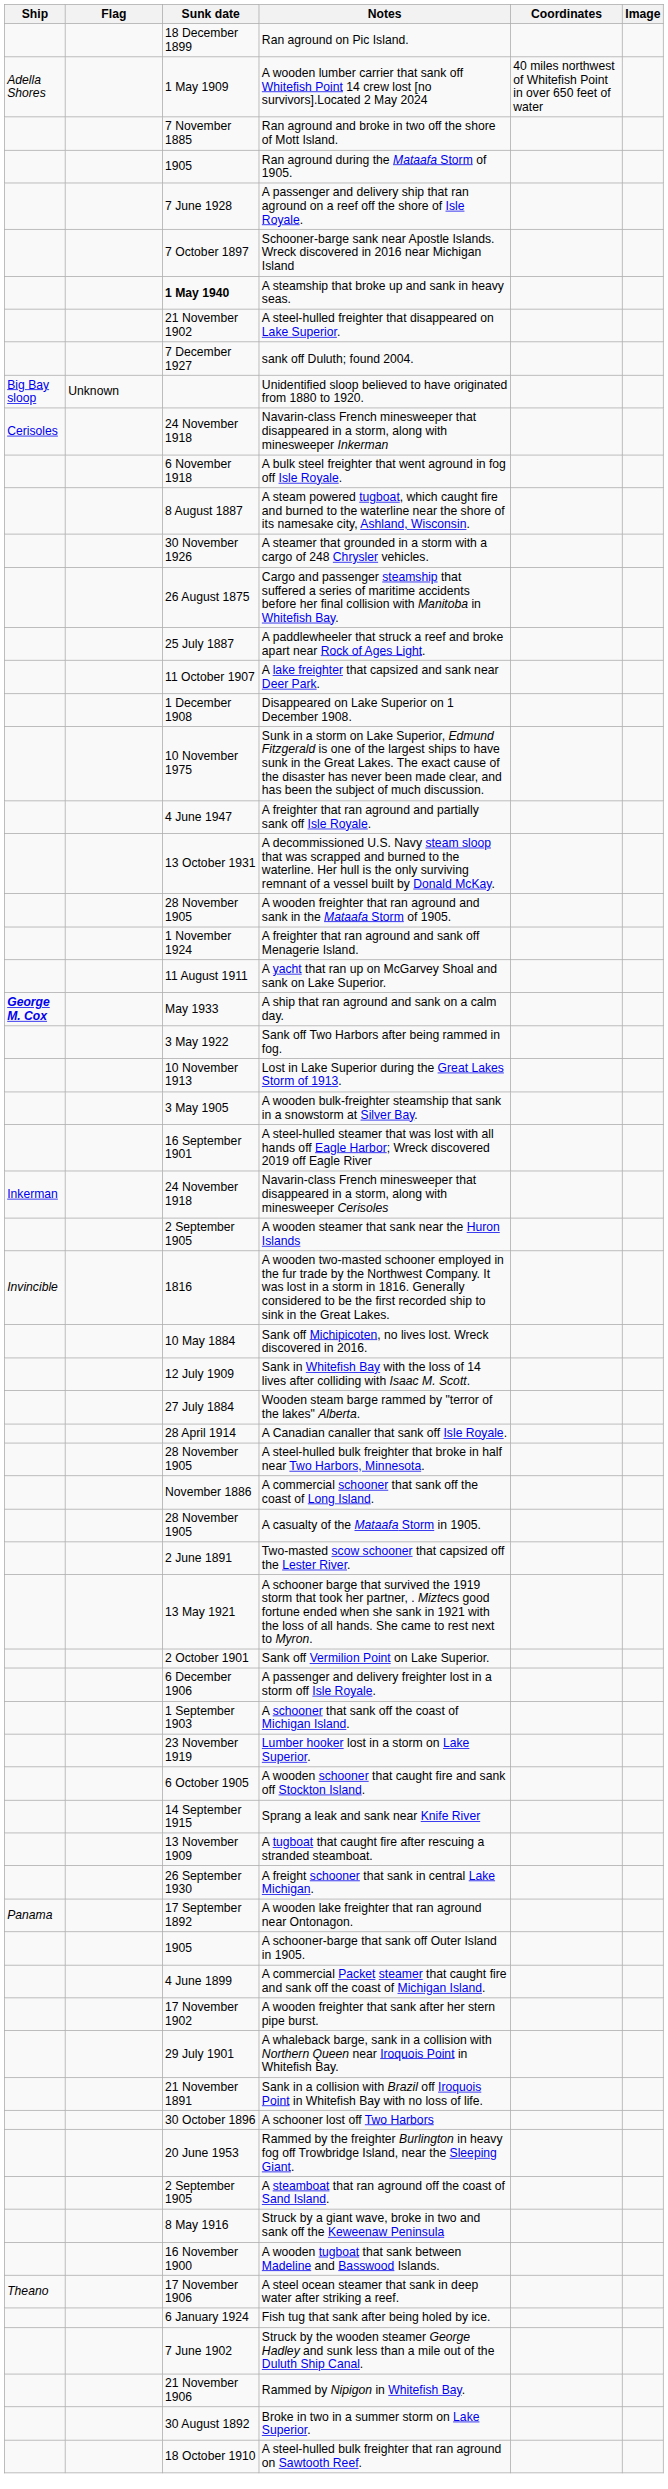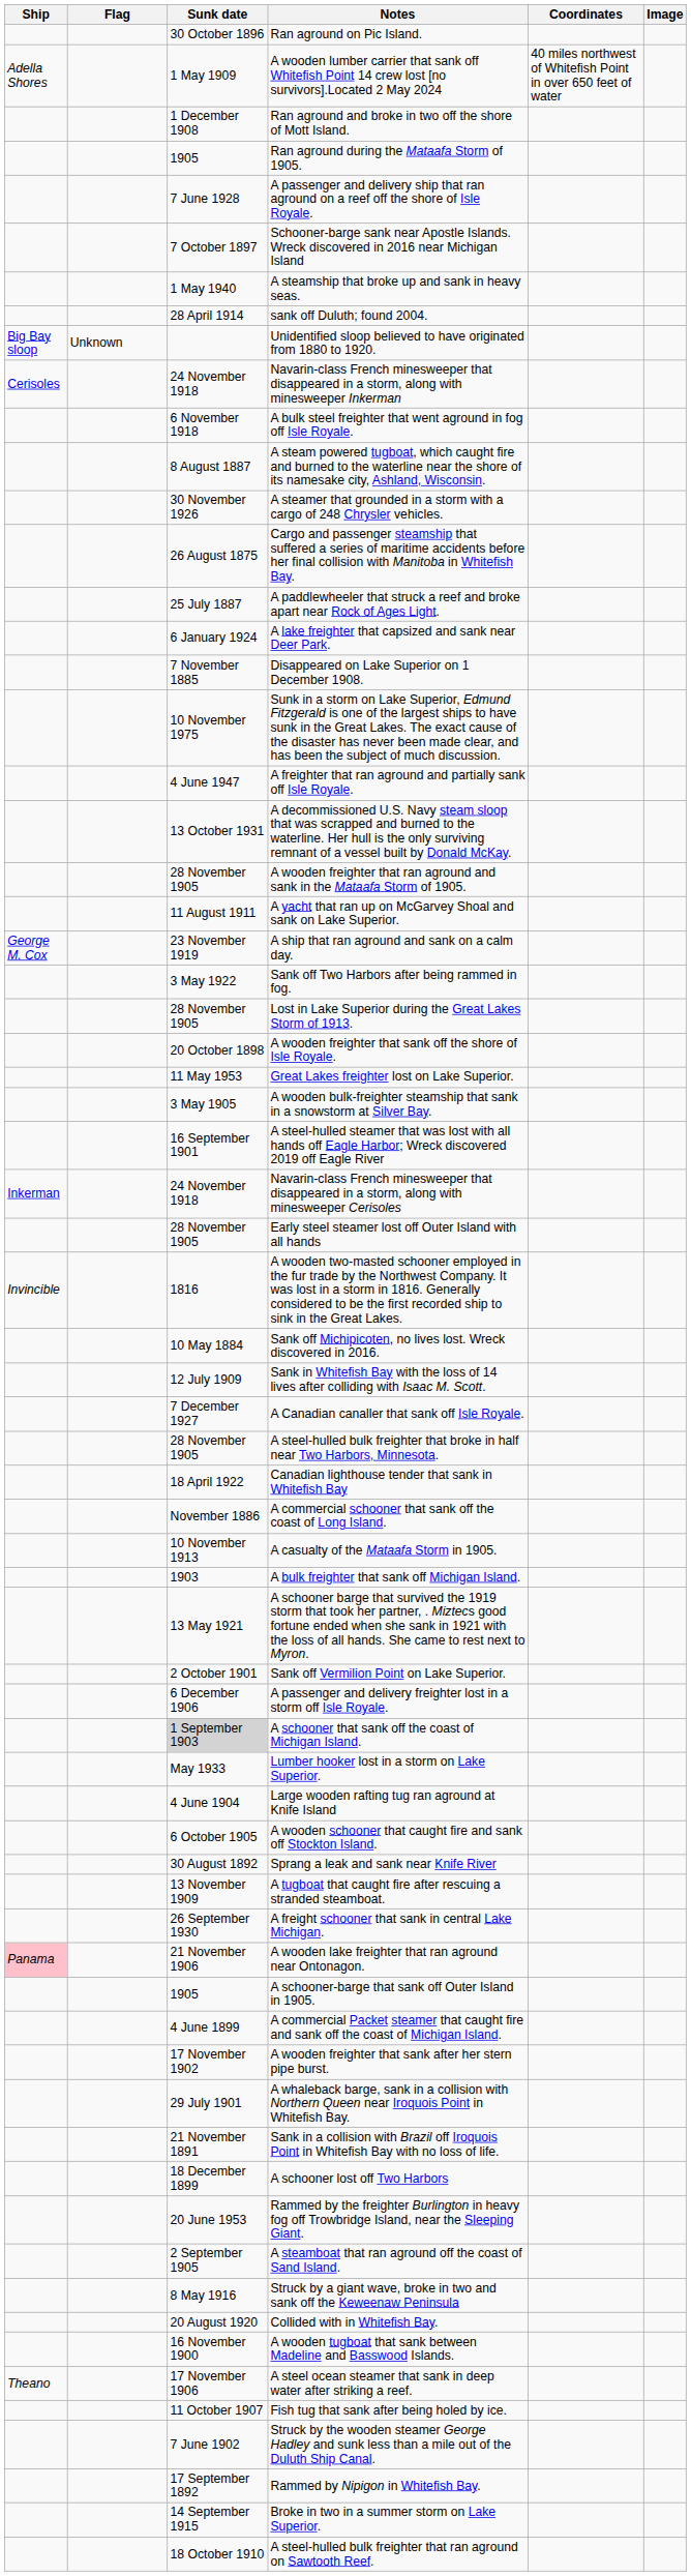 <table class="wikitable sortable">
 <tr>
 <th>Ship</th>
 <th width=120>Flag</th>
 <th data-sort-type="date" width=120>Sunk date</th>
 <th class=unsortable>Notes</th>
 <th>Coordinates</th>
 <th class=unsortable>Image</th>
 </tr>
 <tr>
 <td></td>
 <td></td>
-<td>18 December 1899</td>
+<td>30 October 1896</td>
 <td>Ran aground on Pic Island.</td>
 <td></td>
 <td></td>
 </tr>
 <tr>
 <td><em>Adella Shores</em></td>
 <td></td>
 <td>1 May 1909</td>
 <td>A wooden lumber carrier that sank off <a href='#'>Whitefish Point</a> 14 crew lost [no survivors].Located 2 May 2024 </td>
 <td>40 miles northwest of Whitefish Point in over 650 feet of water</td>
 <td></td>
 </tr>
 <tr>
 <td></td>
 <td></td>
-<td>7 November 1885</td>
+<td>1 December 1908</td>
 <td>Ran aground and broke in two off the shore of Mott Island.</td>
 <td></td>
 <td></td>
 </tr>
 <tr>
 <td></td>
 <td></td>
 <td data-sort-value="0-0-1905">1905</td>
 <td>Ran aground during the <a href='#'><em>Mataafa</em> Storm</a> of 1905.</td>
 <td></td>
 <td></td>
 </tr>
 <tr>
 <td></td>
 <td></td>
 <td>7 June 1928</td>
 <td>A passenger and delivery ship that ran aground on a reef off the shore of <a href='#'>Isle Royale</a>.</td>
 <td></td>
 <td></td>
 </tr>
 <tr>
 <td></td>
 <td></td>
 <td>7 October 1897</td>
 <td>Schooner-barge sank near Apostle Islands. Wreck discovered in 2016 near Michigan Island</td>
 <td></td>
 <td></td>
 </tr>
 <tr>
 <td></td>
 <td></td>
-<td><strong>1 May 1940</strong></td>
+<td>1 May 1940</td>
 <td>A steamship that broke up and sank in heavy seas.</td>
 <td></td>
 <td></td>
 </tr>
 <tr>
 <td></td>
 <td></td>
-<td>21 November 1902</td>
-<td>A steel-hulled freighter that disappeared on <a href='#'>Lake Superior</a>.</td>
-<td></td>
-<td></td>
-</tr>
-<tr>
-<td></td>
-<td></td>
-<td>7 December 1927</td>
+<td>28 April 1914</td>
 <td>sank off Duluth; found 2004.</td>
 <td></td>
 <td></td>
 </tr>
 <tr>
 <td><a href='#'>Big Bay sloop</a></td>
 <td>Unknown</td>
 <td data-sort-value="0-0-1920"></td>
 <td>Unidentified sloop believed to have originated from 1880 to 1920.</td>
 <td></td>
 <td></td>
 </tr>
 <tr>
 <td><a href='#'>Cerisoles</a></td>
 <td></td>
 <td>24 November 1918</td>
 <td>Navarin-class French minesweeper that disappeared in a storm, along with minesweeper <em>Inkerman</em></td>
 <td></td>
 <td></td>
 </tr>
 <tr>
 <td></td>
 <td></td>
 <td>6 November 1918</td>
 <td>A bulk steel freighter that went aground in fog off <a href='#'>Isle Royale</a>.</td>
 <td></td>
 <td></td>
 </tr>
 <tr>
 <td></td>
 <td></td>
 <td>8 August 1887</td>
 <td>A steam powered <a href='#'>tugboat</a>, which caught fire and burned to the waterline near the shore of its namesake city, <a href='#'>Ashland, Wisconsin</a>.</td>
 <td></td>
 <td></td>
 </tr>
 <tr>
 <td></td>
 <td></td>
 <td>30 November 1926</td>
 <td>A steamer that grounded in a storm with a cargo of 248 <a href='#'>Chrysler</a> vehicles.</td>
 <td></td>
 <td></td>
 </tr>
 <tr>
 <td></td>
 <td></td>
 <td>26 August 1875</td>
 <td>Cargo and passenger <a href='#'>steamship</a> that suffered a series of maritime accidents before her final collision with <em>Manitoba</em> in <a href='#'>Whitefish Bay</a>.</td>
 <td></td>
 <td></td>
 </tr>
 <tr>
 <td></td>
 <td></td>
 <td>25 July 1887</td>
 <td>A paddlewheeler that struck a reef and broke apart near <a href='#'>Rock of Ages Light</a>.</td>
 <td></td>
 <td></td>
 </tr>
 <tr>
 <td></td>
 <td></td>
-<td>11 October 1907</td>
+<td>6 January 1924</td>
 <td>A <a href='#'>lake freighter</a> that capsized and sank near <a href='#'>Deer Park</a>.</td>
 <td></td>
 <td></td>
 </tr>
 <tr>
 <td></td>
 <td></td>
-<td>1 December 1908</td>
+<td>7 November 1885</td>
 <td>Disappeared on Lake Superior on 1 December 1908.</td>
 <td></td>
 <td></td>
 </tr>
 <tr>
 <td></td>
 <td></td>
 <td>10 November 1975</td>
 <td>Sunk in a storm on Lake Superior, <em>Edmund Fitzgerald</em> is one of the largest ships to have sunk in the Great Lakes. The exact cause of the disaster has never been made clear, and has been the subject of much discussion.</td>
 <td></td>
 <td></td>
 </tr>
 <tr>
 <td></td>
 <td></td>
 <td>4 June 1947</td>
 <td>A freighter that ran aground and partially sank off <a href='#'>Isle Royale</a>.</td>
 <td></td>
 <td></td>
 </tr>
 <tr>
 <td></td>
 <td></td>
 <td>13 October 1931</td>
 <td>A decommissioned U.S. Navy <a href='#'>steam sloop</a> that was scrapped and burned to the waterline. Her hull is the only surviving remnant of a vessel built by <a href='#'>Donald McKay</a>.</td>
 <td></td>
 <td></td>
 </tr>
 <tr>
 <td></td>
 <td></td>
 <td>28 November 1905</td>
 <td>A wooden freighter that ran aground and sank in the <a href='#'><em>Mataafa</em> Storm</a> of 1905.</td>
 <td></td>
 <td></td>
 </tr>
 <tr>
 <td></td>
 <td></td>
-<td>1 November 1924</td>
-<td>A freighter that ran aground and sank off Menagerie Island.</td>
-<td></td>
-<td></td>
-</tr>
-<tr>
-<td></td>
-<td></td>
 <td>11 August 1911</td>
 <td>A <a href='#'>yacht</a> that ran up on McGarvey Shoal and sank on Lake Superior.</td>
 <td></td>
 <td></td>
 </tr>
 <tr>
-<td><strong><a href='#'><em>George M. Cox</em></a></strong></td>
+<td><a href='#'><em>George M. Cox</em></a></td>
 <td></td>
-<td data-sort-value="0-05-1933">May 1933</td>
+<td>23 November 1919</td>
 <td>A ship that ran aground and sank on a calm day.</td>
 <td></td>
 <td></td>
 </tr>
 <tr>
 <td></td>
 <td></td>
 <td>3 May 1922</td>
 <td>Sank off Two Harbors after being rammed in fog.</td>
 <td></td>
 <td></td>
 </tr>
 <tr>
 <td></td>
 <td></td>
-<td>10 November 1913</td>
+<td>28 November 1905</td>
 <td>Lost in Lake Superior during the <a href='#'>Great Lakes Storm of 1913</a>.</td>
+<td></td>
+<td></td>
+</tr>
+<tr>
+<td></td>
+<td></td>
+<td>20 October 1898</td>
+<td>A wooden freighter that sank off the shore of <a href='#'>Isle Royale</a>.</td>
+<td></td>
+<td></td>
+</tr>
+<tr>
+<td></td>
+<td></td>
+<td>11 May 1953</td>
+<td><a href='#'>Great Lakes freighter</a> lost on Lake Superior.</td>
 <td></td>
 <td></td>
 </tr>
 <tr>
 <td></td>
 <td></td>
 <td>3 May 1905</td>
 <td>A wooden bulk-freighter steamship that sank in a snowstorm at <a href='#'>Silver Bay</a>.</td>
 <td></td>
 <td></td>
 </tr>
 <tr>
 <td></td>
 <td></td>
 <td>16 September 1901</td>
 <td>A steel-hulled steamer that was lost with all hands off <a href='#'>Eagle Harbor</a>; Wreck discovered 2019 off Eagle River</td>
 <td></td>
 <td></td>
 </tr>
 <tr>
 <td><a href='#'>Inkerman</a></td>
 <td></td>
 <td>24 November 1918</td>
 <td>Navarin-class French minesweeper that disappeared in a storm, along with minesweeper <em>Cerisoles</em></td>
 <td></td>
 <td></td>
 </tr>
 <tr>
 <td></td>
 <td></td>
-<td>2 September 1905</td>
-<td>A wooden steamer that sank near the <a href='#'>Huron Islands</a></td>
+<td>28 November 1905</td>
+<td>Early steel steamer lost off Outer Island with all hands</td>
 <td></td>
 <td></td>
 </tr>
 <tr>
 <td><em>Invincible</em></td>
 <td></td>
 <td data-sort-value="0-0-1816">1816</td>
 <td>A wooden two-masted schooner employed in the fur trade by the Northwest Company. It was lost in a storm in 1816. Generally considered to be the first recorded ship to sink in the Great Lakes.</td>
 <td></td>
 </tr>
 <tr>
 <td></td>
 <td></td>
 <td>10 May 1884</td>
 <td>Sank off <a href='#'>Michipicoten</a>, no lives lost. Wreck discovered in 2016.</td>
 <td></td>
 <td></td>
 </tr>
 <tr>
 <td></td>
 <td></td>
 <td>12 July 1909</td>
 <td>Sank in <a href='#'>Whitefish Bay</a> with the loss of 14 lives after colliding with <em>Isaac M. Scott</em>.</td>
 <td></td>
 <td></td>
 </tr>
 <tr>
 <td></td>
 <td></td>
-<td>27 July 1884</td>
-<td>Wooden steam barge rammed by "terror of the lakes" <em>Alberta</em>.</td>
-<td></td>
-<td></td>
-</tr>
-<tr>
-<td></td>
-<td></td>
-<td>28 April 1914</td>
+<td>7 December 1927</td>
 <td>A Canadian canaller that sank off <a href='#'>Isle Royale</a>.</td>
 <td></td>
 <td></td>
 </tr>
 <tr>
 <td></td>
 <td></td>
 <td>28 November 1905</td>
 <td>A steel-hulled bulk freighter that broke in half near <a href='#'>Two Harbors, Minnesota</a>.</td>
 <td></td>
 <td></td>
 </tr>
 <tr>
 <td></td>
 <td></td>
+<td>18 April 1922</td>
+<td>Canadian lighthouse tender that sank in <a href='#'>Whitefish Bay</a></td>
+<td></td>
+<td></td>
+</tr>
+<tr>
+<td></td>
+<td></td>
 <td data-sort-value="0-11-1886">November 1886</td>
 <td>A commercial <a href='#'>schooner</a> that sank off the coast of <a href='#'>Long Island</a>.</td>
 <td></td>
 <td></td>
 </tr>
 <tr>
 <td></td>
 <td></td>
-<td>28 November 1905</td>
+<td>10 November 1913</td>
 <td>A casualty of the <a href='#'><em>Mataafa</em> Storm</a> in 1905.</td>
 <td></td>
 <td></td>
 </tr>
 <tr>
 <td></td>
 <td></td>
-<td>2 June 1891</td>
-<td>Two-masted <a href='#'>scow schooner</a> that capsized off the <a href='#'>Lester River</a>.</td>
+<td data-sort-value="0-0-1903">1903</td>
+<td>A <a href='#'>bulk freighter</a> that sank off <a href='#'>Michigan Island</a>.</td>
 <td></td>
 <td></td>
 </tr>
 <tr>
 <td></td>
 <td></td>
 <td>13 May 1921</td>
 <td>A schooner barge that survived the 1919 storm that took her partner, . <em>Miztec</em>s good fortune ended when she sank in 1921 with the loss of all hands. She came to rest next to <em>Myron</em>.</td>
 <td></td>
 <td></td>
 </tr>
 <tr>
 <td></td>
 <td></td>
 <td>2 October 1901</td>
 <td>Sank off <a href='#'>Vermilion Point</a> on Lake Superior.</td>
 <td></td>
 <td></td>
 </tr>
 <tr>
 <td></td>
 <td></td>
 <td>6 December 1906</td>
 <td>A passenger and delivery freighter lost in a storm off <a href='#'>Isle Royale</a>.</td>
 <td></td>
 <td></td>
 </tr>
 <tr>
 <td></td>
 <td></td>
-<td data-sort-value="0-09-1903">1 September 1903</td>
+<td data-sort-value="0-09-1903" style="background: lightgrey;">1 September 1903</td>
 <td>A <a href='#'>schooner</a> that sank off the coast of <a href='#'>Michigan Island</a>.</td>
 <td></td>
 <td></td>
 </tr>
 <tr>
 <td></td>
 <td></td>
-<td>23 November 1919</td>
+<td data-sort-value="0-05-1933">May 1933</td>
 <td><a href='#'>Lumber hooker</a> lost in a storm on <a href='#'>Lake Superior</a>.</td>
+<td></td>
+<td></td>
+</tr>
+<tr>
+<td></td>
+<td></td>
+<td>4 June 1904</td>
+<td>Large wooden rafting tug ran aground at Knife Island</td>
 <td></td>
 <td></td>
 </tr>
 <tr>
 <td></td>
 <td></td>
 <td>6 October 1905</td>
 <td>A wooden <a href='#'>schooner</a> that caught fire and sank off <a href='#'>Stockton Island</a>.</td>
 <td></td>
 <td></td>
 </tr>
 <tr>
 <td></td>
 <td></td>
-<td>14 September 1915</td>
+<td>30 August 1892</td>
 <td>Sprang a leak and sank near <a href='#'>Knife River</a></td>
 <td></td>
 <td></td>
 </tr>
 <tr>
 <td></td>
 <td></td>
 <td>13 November 1909</td>
 <td>A <a href='#'>tugboat</a> that caught fire after rescuing a stranded steamboat.</td>
 <td></td>
 <td></td>
 </tr>
 <tr>
 <td></td>
 <td></td>
 <td>26 September 1930</td>
 <td>A freight <a href='#'>schooner</a> that sank in central <a href='#'>Lake Michigan</a>.</td>
 <td></td>
 <td></td>
 </tr>
 <tr>
-<td><em>Panama</em></td>
+<td style="background: pink;"><em>Panama</em></td>
 <td></td>
-<td>17 September 1892</td>
+<td>21 November 1906</td>
 <td>A wooden lake freighter that ran aground near Ontonagon.</td>
 <td></td>
 <td></td>
 </tr>
 <tr>
 <td></td>
 <td></td>
 <td data-sort-value="0-0-1905">1905</td>
 <td>A schooner-barge that sank off Outer Island in 1905.</td>
 <td></td>
 <td></td>
 </tr>
 <tr>
 <td></td>
 <td></td>
 <td>4 June 1899</td>
 <td>A commercial <a href='#'>Packet</a> <a href='#'>steamer</a> that caught fire and sank off the coast of <a href='#'>Michigan Island</a>.</td>
 <td></td>
 <td></td>
 </tr>
 <tr>
 <td></td>
 <td></td>
 <td>17 November 1902</td>
 <td>A wooden freighter that sank after her stern pipe burst.</td>
 <td></td>
 <td></td>
 </tr>
 <tr>
 <td></td>
 <td></td>
 <td>29 July 1901</td>
 <td>A whaleback barge, sank in a collision with <em>Northern Queen</em> near <a href='#'>Iroquois Point</a> in Whitefish Bay.</td>
 <td></td>
 <td></td>
 </tr>
 <tr>
 <td></td>
 <td></td>
 <td>21 November 1891</td>
 <td>Sank in a collision with <em>Brazil</em> off <a href='#'>Iroquois Point</a> in Whitefish Bay with no loss of life.</td>
 <td></td>
 <td></td>
 </tr>
 <tr>
 <td></td>
 <td></td>
-<td>30 October 1896</td>
+<td>18 December 1899</td>
 <td>A schooner lost off <a href='#'>Two Harbors</a></td>
 <td></td>
 <td></td>
 </tr>
 <tr>
 <td></td>
 <td></td>
 <td>20 June 1953</td>
 <td>Rammed by the freighter <em>Burlington</em> in heavy fog off Trowbridge Island, near the <a href='#'>Sleeping Giant</a>.</td>
 <td></td>
 <td></td>
 </tr>
 <tr>
 <td></td>
 <td></td>
 <td>2 September 1905</td>
 <td>A <a href='#'>steamboat</a> that ran aground off the coast of <a href='#'>Sand Island</a>.</td>
 <td></td>
 <td></td>
 </tr>
 <tr>
 <td></td>
 <td></td>
 <td>8 May 1916</td>
 <td>Struck by a giant wave, broke in two and sank off the <a href='#'>Keweenaw Peninsula</a></td>
 <td></td>
 <td></td>
 </tr>
 <tr>
 <td></td>
 <td></td>
+<td>20 August 1920</td>
+<td>Collided with  in <a href='#'>Whitefish Bay</a>.</td>
+<td></td>
+<td></td>
+</tr>
+<tr>
+<td></td>
+<td></td>
 <td>16 November 1900</td>
 <td>A wooden <a href='#'>tugboat</a> that sank between <a href='#'>Madeline</a> and <a href='#'>Basswood</a> Islands.</td>
 <td></td>
 <td></td>
 </tr>
 <tr>
 <td><em>Theano</em></td>
 <td></td>
 <td>17 November 1906</td>
 <td>A steel ocean steamer that sank in deep water after striking a reef.</td>
 <td></td>
 <td></td>
 </tr>
 <tr>
 <td></td>
 <td></td>
-<td>6 January 1924</td>
+<td>11 October 1907</td>
 <td>Fish tug that sank after being holed by ice.</td>
 <td></td>
 <td></td>
 </tr>
 <tr>
 <td></td>
 <td></td>
 <td>7 June 1902</td>
 <td>Struck by the wooden steamer <em>George Hadley</em> and sunk less than a mile out of the <a href='#'>Duluth Ship Canal</a>.</td>
 <td></td>
 <td></td>
 </tr>
 <tr>
 <td></td>
 <td></td>
-<td>21 November 1906</td>
+<td>17 September 1892</td>
 <td>Rammed by <em>Nipigon</em> in <a href='#'>Whitefish Bay</a>.</td>
 <td></td>
 <td></td>
 </tr>
 <tr>
 <td></td>
 <td></td>
-<td>30 August 1892</td>
+<td>14 September 1915</td>
 <td>Broke in two in a summer storm on <a href='#'>Lake Superior</a>.</td>
 <td></td>
 <td></td>
 </tr>
 <tr>
 <td></td>
 <td></td>
 <td>18 October 1910</td>
 <td>A  steel-hulled bulk freighter that ran aground on <a href='#'>Sawtooth Reef</a>.</td>
 <td></td>
 <td></td>
 </tr>
 </table>
